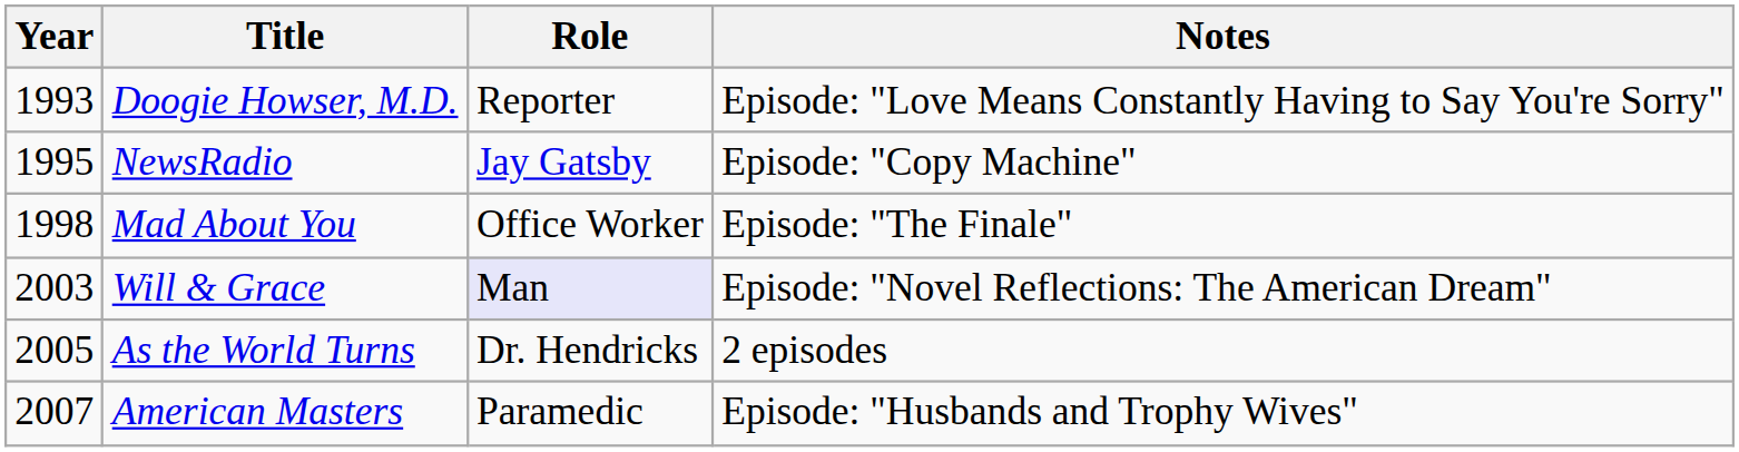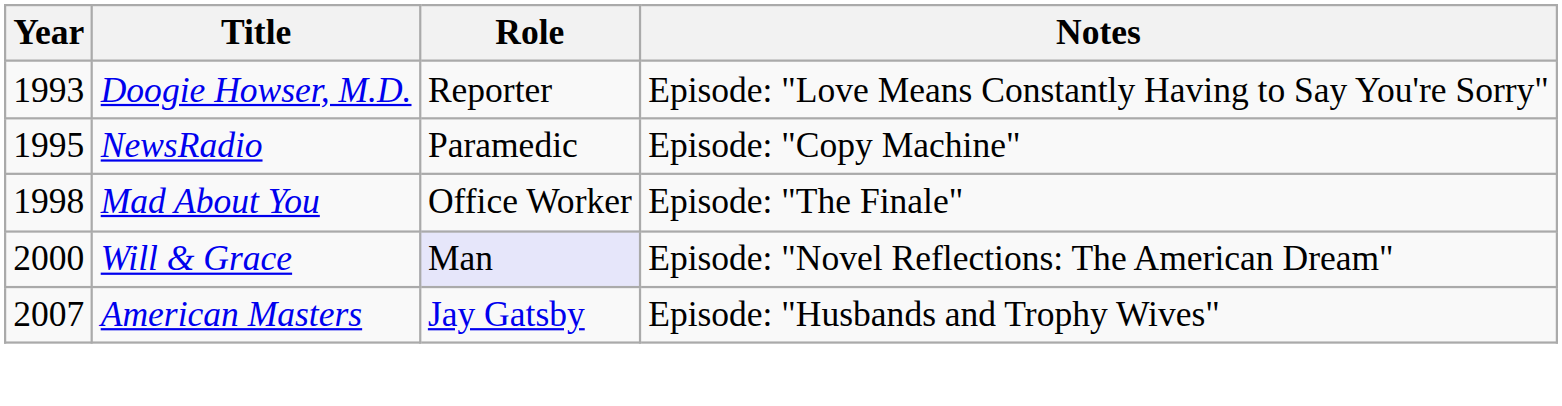 <table class="wikitable sortable">
 <tr>
 <th>Year</th>
 <th>Title</th>
 <th>Role</th>
 <th>Notes</th>
 </tr>
 <tr>
 <td>1993</td>
 <td><em><a href='#'>Doogie Howser, M.D.</a></em></td>
 <td>Reporter</td>
 <td>Episode: "Love Means Constantly Having to Say You're Sorry"</td>
 </tr>
 <tr>
 <td>1995</td>
 <td><em><a href='#'>NewsRadio</a></em></td>
-<td><a href='#'>Jay Gatsby</a></td>
+<td>Paramedic</td>
 <td>Episode: "Copy Machine"</td>
 </tr>
 <tr>
 <td>1998</td>
 <td><em><a href='#'>Mad About You</a></em></td>
 <td>Office Worker</td>
 <td>Episode: "The Finale"</td>
 </tr>
 <tr>
-<td>2003</td>
+<td>2000</td>
 <td><em><a href='#'>Will & Grace</a></em></td>
 <td style="background: lavender;">Man</td>
 <td>Episode: "Novel Reflections: The American Dream"</td>
 </tr>
 <tr>
-<td>2005</td>
-<td><em><a href='#'>As the World Turns</a></em></td>
-<td>Dr. Hendricks</td>
-<td>2 episodes</td>
-</tr>
-<tr>
 <td>2007</td>
 <td><em><a href='#'>American Masters</a></em></td>
-<td>Paramedic</td>
+<td><a href='#'>Jay Gatsby</a></td>
 <td>Episode: "Husbands and Trophy Wives"</td>
 </tr>
 </table>
